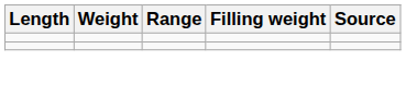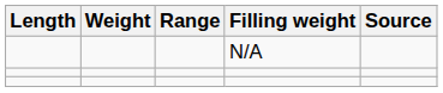 <table class="wikitable">
 <tr>
 <th>Length</th>
 <th>Weight</th>
 <th>Range</th>
 <th>Filling weight</th>
 <th>Source</th>
+</tr>
+<tr>
+<td></td>
+<td></td>
+<td></td>
+<td>N/A</td>
+<td></td>
 </tr>
 <tr>
 <td></td>
 <td></td>
 <td></td>
 <td></td>
 <td></td>
 </tr>
 <tr>
 <td></td>
 <td></td>
 <td></td>
 <td></td>
 <td></td>
 </tr>
 </table>
